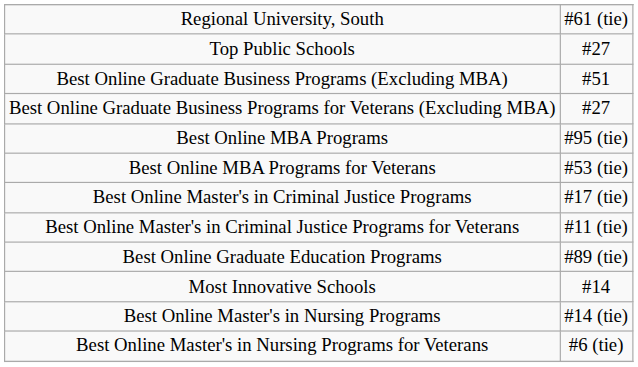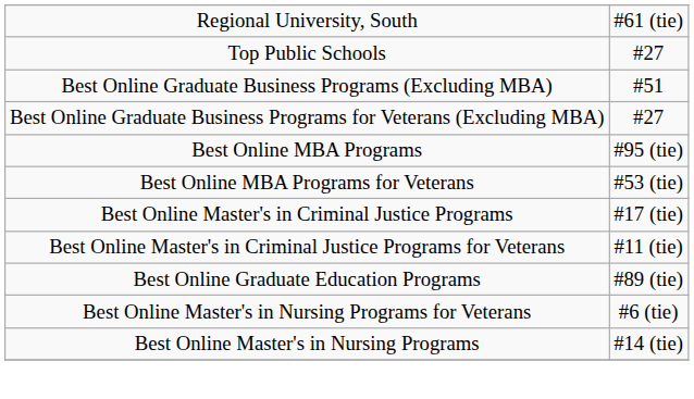 <table class="wikitable" style="text-align:center;">
 <tr>
 </tr>
 <tr>
 <td>Regional University, South</td>
 <td>#61 (tie)</td>
 </tr>
 <tr>
 <td>Top Public Schools</td>
 <td>#27</td>
 </tr>
 <tr>
 <td>Best Online Graduate Business Programs (Excluding MBA)</td>
 <td>#51</td>
 </tr>
 <tr>
 <td>Best Online Graduate Business Programs for Veterans (Excluding MBA)</td>
 <td>#27</td>
 </tr>
 <tr>
 <td>Best Online MBA Programs</td>
 <td>#95 (tie)</td>
 </tr>
 <tr>
 <td>Best Online MBA Programs for Veterans</td>
 <td>#53 (tie)</td>
 </tr>
 <tr>
 <td>Best Online Master's in Criminal Justice Programs</td>
 <td>#17 (tie)</td>
 </tr>
 <tr>
 <td>Best Online Master's in Criminal Justice Programs for Veterans</td>
 <td>#11 (tie)</td>
 </tr>
 <tr>
 <td>Best Online Graduate Education Programs</td>
 <td>#89 (tie)</td>
 </tr>
 <tr>
-<td>Most Innovative Schools</td>
-<td>#14</td>
+<td>Best Online Master's in Nursing Programs for Veterans</td>
+<td>#6 (tie)</td>
 </tr>
 <tr>
 <td>Best Online Master's in Nursing Programs</td>
 <td>#14 (tie)</td>
 </tr>
 <tr>
-<td>Best Online Master's in Nursing Programs for Veterans</td>
-<td>#6 (tie)</td>
-</tr>
-<tr>
 </tr>
 </table>
